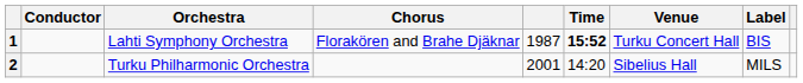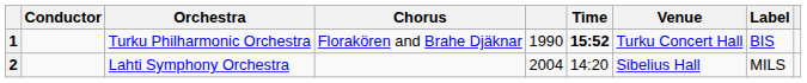 <table class="wikitable" style="margin-right: 0; font-size: 95%">
 <tr>
 <th scope="col"></th>
 <th scope="col">Conductor</th>
 <th scope="col">Orchestra</th>
 <th scope="col">Chorus</th>
 <th scope="col"></th>
 <th scope="col">Time</th>
 <th scope="col">Venue</th>
 <th scope="col">Label</th>
 <th scope="col" class="unsortable"></th>
 </tr>
 <tr>
 <th scope="row">1</th>
 <td></td>
-<td><a href='#'>Lahti Symphony Orchestra</a></td>
+<td><a href='#'>Turku Philharmonic Orchestra</a></td>
 <td><a href='#'>Florakören</a> and <a href='#'>Brahe Djäknar</a></td>
-<td>1987</td>
+<td>1990</td>
 <td><strong>15:52</strong></td>
 <td><a href='#'>Turku Concert Hall</a></td>
 <td><a href='#'>BIS</a></td>
 <td></td>
 </tr>
 <tr>
 <th scope="row">2</th>
 <td></td>
-<td><a href='#'>Turku Philharmonic Orchestra</a></td>
+<td><a href='#'>Lahti Symphony Orchestra</a></td>
 <td></td>
-<td>2001</td>
+<td>2004</td>
 <td>14:20</td>
 <td><a href='#'>Sibelius Hall</a></td>
 <td>MILS</td>
 <td></td>
 </tr>
 </table>
